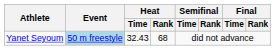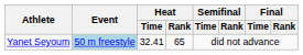 <table class=wikitable style="font-size:90%">
 <tr>
 <th rowspan="2">Athlete</th>
 <th rowspan="2">Event</th>
 <th colspan="2">Heat</th>
 <th colspan="2">Semifinal</th>
 <th colspan="2">Final</th>
 </tr>
 <tr style="font-size:95%">
 <th>Time</th>
 <th>Rank</th>
 <th>Time</th>
 <th>Rank</th>
 <th>Time</th>
 <th>Rank</th>
 </tr>
 <tr align=center>
 <td align=left><a href='#'>Yanet Seyoum</a></td>
 <td align=left style="background: lightblue;"><a href='#'>50 m freestyle</a></td>
-<td>32.43</td>
-<td>68</td>
+<td>32.41</td>
+<td>65</td>
 <td colspan=4>did not advance</td>
 </tr>
 </table>
